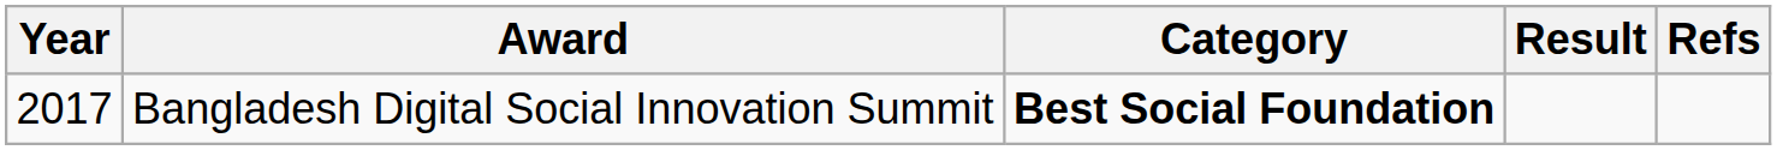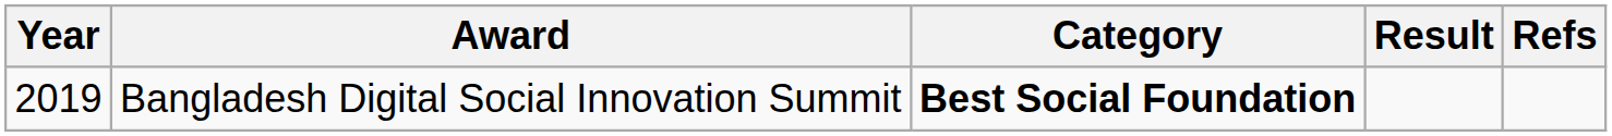 <table class="wikitable">
 <tr>
 <th>Year</th>
 <th>Award</th>
 <th>Category</th>
 <th>Result</th>
 <th>Refs</th>
 </tr>
 <tr>
-<td>2017</td>
+<td>2019</td>
 <td>Bangladesh Digital Social Innovation Summit</td>
 <td><strong>Best Social Foundation</strong></td>
 <td></td>
 <td></td>
 </tr>
 </table>
